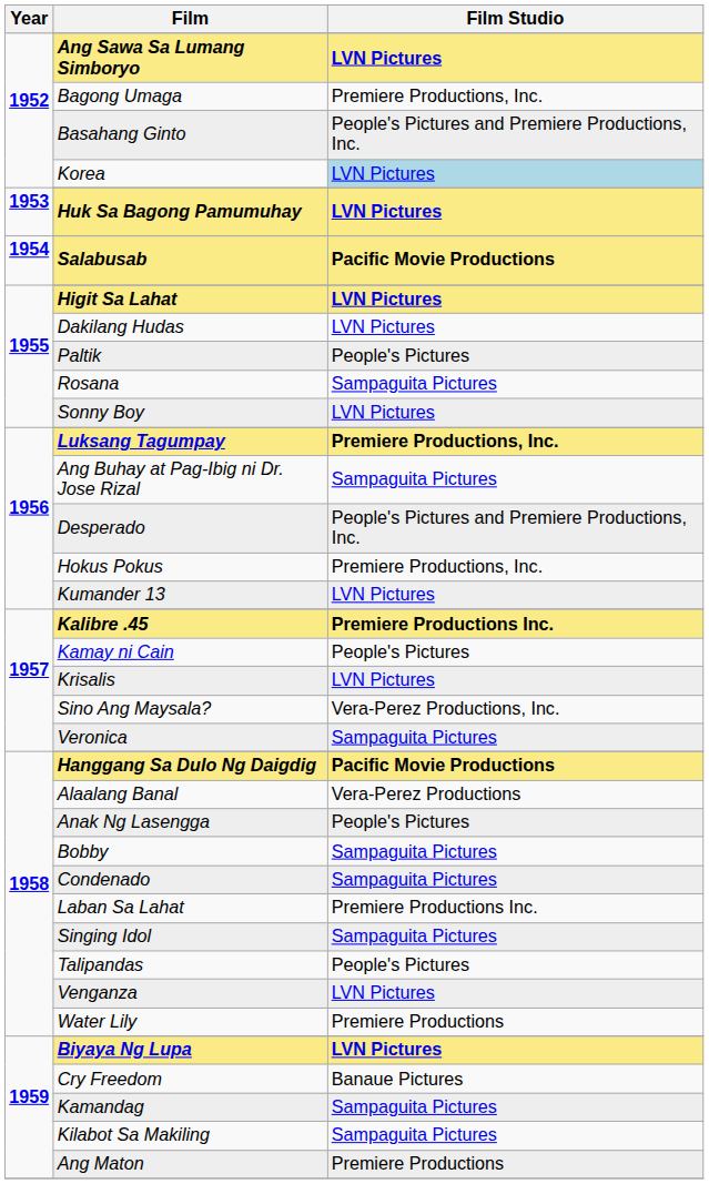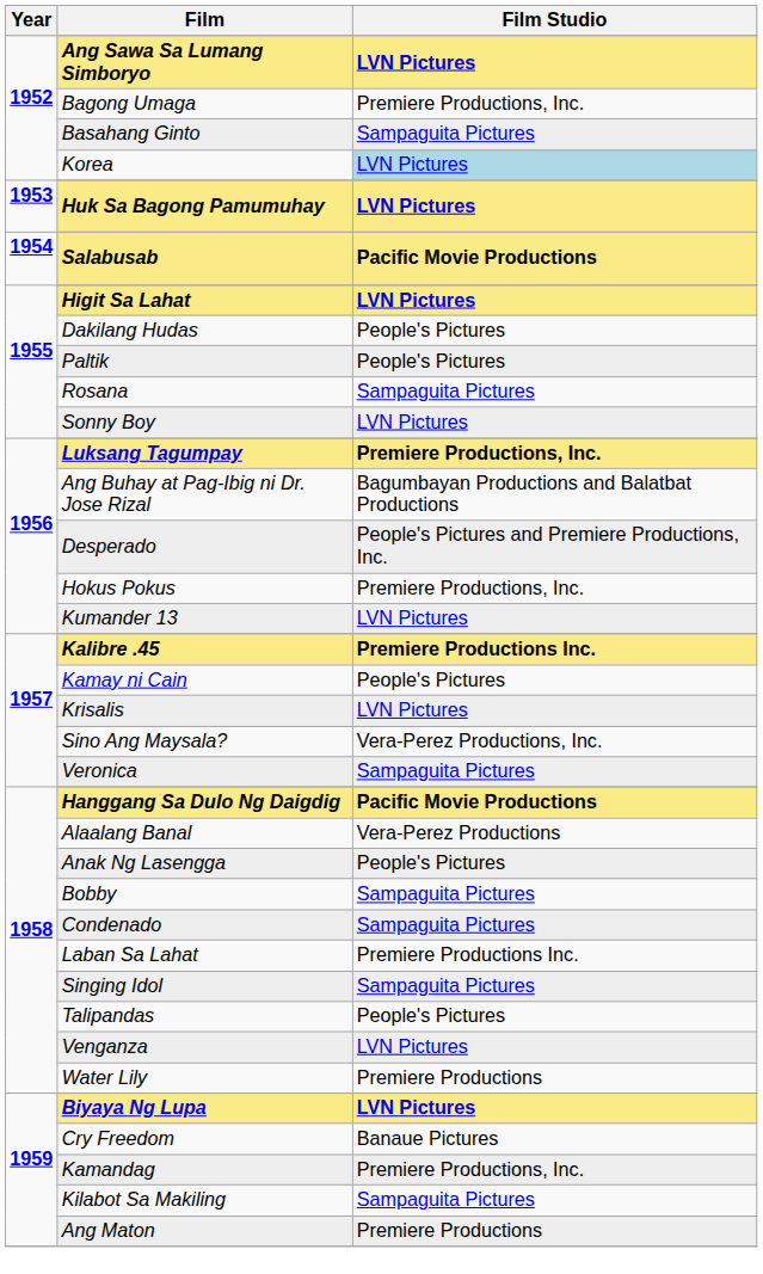 <table class="wikitable" style="width:100%">
 <tr bgcolor="#bebebe">
 <th width="5%">Year</th>
 <th width="40%">Film</th>
 <th width="55%">Film Studio</th>
 </tr>
 <tr>
 <td rowspan=5 style="text-align:center"><strong><a href='#'>1952</a></strong><br> <br></td>
 </tr>
 <tr style="background:#FAEB86">
 <td><strong><em>Ang Sawa Sa Lumang Simboryo</em></strong></td>
 <td><strong><a href='#'>LVN Pictures</a></strong></td>
 </tr>
 <tr>
 <td><em>Bagong Umaga</em></td>
 <td>Premiere Productions, Inc.</td>
 </tr>
 <tr style="background:#eee;">
 <td><em>Basahang Ginto</em></td>
-<td>People's Pictures and Premiere Productions, Inc.</td>
+<td><a href='#'>Sampaguita Pictures</a></td>
 </tr>
 <tr>
 <td><em>Korea</em></td>
 <td style="background: lightblue;"><a href='#'>LVN Pictures</a></td>
 </tr>
 <tr>
 <td rowspan=2 style="text-align:center"><strong><a href='#'>1953</a></strong><br> <br></td>
 </tr>
 <tr style="background:#FAEB86">
 <td><strong><em>Huk Sa Bagong Pamumuhay</em></strong></td>
 <td><strong><a href='#'>LVN Pictures</a></strong></td>
 </tr>
 <tr>
 <td rowspan=2 style="text-align:center"><strong><a href='#'>1954</a></strong><br> <br></td>
 </tr>
 <tr style="background:#FAEB86">
 <td><strong><em>Salabusab</em></strong></td>
 <td><strong>Pacific Movie Productions</strong></td>
 </tr>
 <tr>
 <td rowspan=6 style="text-align:center"><strong><a href='#'>1955</a></strong><br> <br></td>
 </tr>
 <tr style="background:#FAEB86">
 <td><strong><em>Higit Sa Lahat</em></strong></td>
 <td><strong><a href='#'>LVN Pictures</a></strong></td>
 </tr>
 <tr>
 <td><em>Dakilang Hudas</em></td>
-<td><a href='#'>LVN Pictures</a></td>
+<td>People's Pictures</td>
 </tr>
 <tr style="background:#eee;">
 <td><em>Paltik</em></td>
 <td>People's Pictures</td>
 </tr>
 <tr>
 <td><em>Rosana</em></td>
 <td><a href='#'>Sampaguita Pictures</a></td>
 </tr>
 <tr style="background:#eee;">
 <td><em>Sonny Boy</em></td>
 <td><a href='#'>LVN Pictures</a></td>
 </tr>
 <tr>
 <td rowspan=6 style="text-align:center"><strong><a href='#'>1956</a></strong><br> <br></td>
 </tr>
 <tr style="background:#FAEB86">
 <td><strong><em><a href='#'>Luksang Tagumpay</a></em></strong></td>
 <td><strong>Premiere Productions, Inc.</strong></td>
 </tr>
 <tr>
 <td><em>Ang Buhay at Pag-Ibig ni Dr. Jose Rizal</em></td>
-<td><a href='#'>Sampaguita Pictures</a></td>
+<td>Bagumbayan Productions and Balatbat Productions</td>
 </tr>
 <tr style="background:#eee;">
 <td><em>Desperado</em></td>
 <td>People's Pictures and Premiere Productions, Inc.</td>
 </tr>
 <tr>
 <td><em>Hokus Pokus</em></td>
 <td>Premiere Productions, Inc.</td>
 </tr>
 <tr style="background:#eee;">
 <td><em>Kumander 13</em></td>
 <td><a href='#'>LVN Pictures</a></td>
 </tr>
 <tr>
 <td rowspan=6 style="text-align:center"><strong><a href='#'>1957</a></strong><br> <br></td>
 </tr>
 <tr style="background:#FAEB86">
 <td><strong><em>Kalibre .45</em></strong></td>
 <td><strong>Premiere Productions Inc.</strong></td>
 </tr>
 <tr>
 <td><em><a href='#'>Kamay ni Cain</a></em></td>
 <td>People's Pictures</td>
 </tr>
 <tr style="background:#eee;">
 <td><em>Krisalis</em></td>
 <td><a href='#'>LVN Pictures</a></td>
 </tr>
 <tr>
 <td><em>Sino Ang Maysala?</em></td>
 <td>Vera-Perez Productions, Inc.</td>
 </tr>
 <tr style="background:#eee;">
 <td><em>Veronica</em></td>
 <td><a href='#'>Sampaguita Pictures</a></td>
 </tr>
 <tr>
 <td rowspan=11 style="text-align:center"><strong><a href='#'>1958</a></strong><br> <br></td>
 </tr>
 <tr style="background:#FAEB86">
 <td><strong><em>Hanggang Sa Dulo Ng Daigdig</em></strong></td>
 <td><strong>Pacific Movie Productions</strong></td>
 </tr>
 <tr>
 <td><em>Alaalang Banal</em></td>
 <td>Vera-Perez Productions</td>
 </tr>
 <tr style="background:#eee;">
 <td><em>Anak Ng Lasengga</em></td>
 <td>People's Pictures</td>
 </tr>
 <tr>
 <td><em>Bobby</em></td>
 <td><a href='#'>Sampaguita Pictures</a></td>
 </tr>
 <tr style="background:#eee;">
 <td><em>Condenado</em></td>
 <td><a href='#'>Sampaguita Pictures</a></td>
 </tr>
 <tr>
 <td><em>Laban Sa Lahat</em></td>
 <td>Premiere Productions Inc.</td>
 </tr>
 <tr style="background:#eee;">
 <td><em>Singing Idol</em></td>
 <td><a href='#'>Sampaguita Pictures</a></td>
 </tr>
 <tr>
 <td><em>Talipandas</em></td>
 <td>People's Pictures</td>
 </tr>
 <tr style="background:#eee;">
 <td><em>Venganza</em></td>
 <td><a href='#'>LVN Pictures</a></td>
 </tr>
 <tr>
 <td><em>Water Lily</em></td>
 <td>Premiere Productions</td>
 </tr>
 <tr>
 <td rowspan=6 style="text-align:center"><strong><a href='#'>1959</a></strong><br> <br></td>
 </tr>
 <tr style="background:#FAEB86">
 <td><strong><em><a href='#'>Biyaya Ng Lupa</a></em></strong></td>
 <td><strong><a href='#'>LVN Pictures</a></strong></td>
 </tr>
 <tr>
 <td><em>Cry Freedom</em></td>
 <td>Banaue Pictures</td>
 </tr>
 <tr style="background:#eee;">
 <td><em>Kamandag</em></td>
-<td><a href='#'>Sampaguita Pictures</a></td>
+<td>Premiere Productions, Inc.</td>
 </tr>
 <tr>
 <td><em>Kilabot Sa Makiling</em></td>
 <td><a href='#'>Sampaguita Pictures</a></td>
 </tr>
 <tr style="background:#eee;">
 <td><em>Ang Maton</em></td>
 <td>Premiere Productions</td>
 </tr>
 <tr>
 </tr>
 </table>
